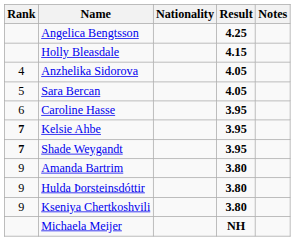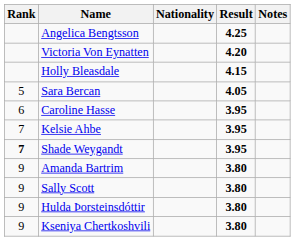 <table class="wikitable sortable" style="text-align:center">
 <tr>
 <th>Rank</th>
 <th>Name</th>
 <th>Nationality</th>
 <th>Result</th>
 <th>Notes</th>
 </tr>
 <tr>
 <td></td>
 <td align=left><a href='#'>Angelica Bengtsson</a></td>
 <td align=left></td>
 <td><strong>4.25</strong></td>
 <td></td>
 </tr>
 <tr>
 <td></td>
+<td align=left><a href='#'>Victoria Von Eynatten</a></td>
+<td align=left></td>
+<td><strong>4.20</strong></td>
+<td></td>
+</tr>
+<tr>
+<td></td>
 <td align=left><a href='#'>Holly Bleasdale</a></td>
 <td align=left></td>
 <td><strong>4.15</strong></td>
-<td></td>
-</tr>
-<tr>
-<td>4</td>
-<td align=left><a href='#'>Anzhelika Sidorova</a></td>
-<td align=left></td>
-<td><strong>4.05</strong></td>
 <td></td>
 </tr>
 <tr>
 <td>5</td>
 <td align=left><a href='#'>Sara Bercan</a></td>
 <td align=left></td>
 <td><strong>4.05</strong></td>
 <td></td>
 </tr>
 <tr>
 <td>6</td>
 <td align=left><a href='#'>Caroline Hasse</a></td>
 <td align=left></td>
 <td><strong>3.95</strong></td>
 <td></td>
 </tr>
 <tr>
-<td><strong>7</strong></td>
+<td>7</td>
 <td align=left><a href='#'>Kelsie Ahbe</a></td>
 <td align=left></td>
 <td><strong>3.95</strong></td>
 <td></td>
 </tr>
 <tr>
 <td><strong>7</strong></td>
 <td align=left><a href='#'>Shade Weygandt</a></td>
 <td align=left></td>
 <td><strong>3.95</strong></td>
 <td></td>
 </tr>
 <tr>
 <td>9</td>
 <td align=left><a href='#'>Amanda Bartrim</a></td>
 <td align=left></td>
 <td><strong>3.80</strong></td>
 <td></td>
 </tr>
 <tr>
 <td>9</td>
+<td align=left><a href='#'>Sally Scott</a></td>
+<td align=left></td>
+<td><strong>3.80</strong></td>
+<td></td>
+</tr>
+<tr>
+<td>9</td>
 <td align=left><a href='#'>Hulda Þorsteinsdóttir</a></td>
 <td align=left></td>
 <td><strong>3.80</strong></td>
 <td></td>
 </tr>
 <tr>
 <td>9</td>
 <td align=left><a href='#'>Kseniya Chertkoshvili</a></td>
 <td align=left></td>
 <td><strong>3.80</strong></td>
 <td></td>
 </tr>
-<tr>
-<td></td>
-<td align=left><a href='#'>Michaela Meijer</a></td>
-<td align=left></td>
-<td><strong>NH</strong></td>
-<td></td>
-</tr>
 </table>
